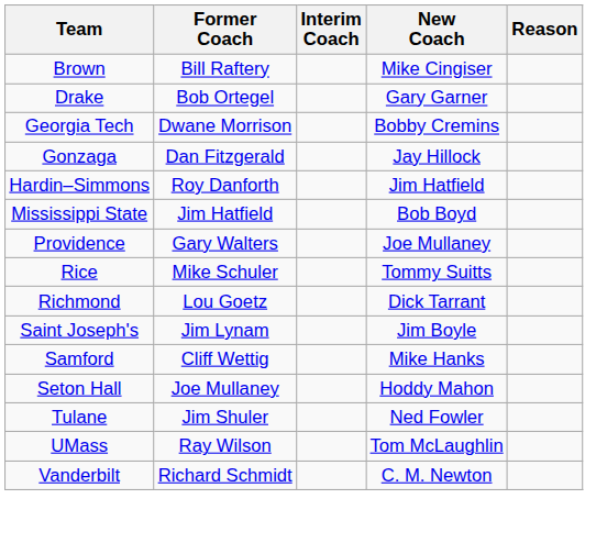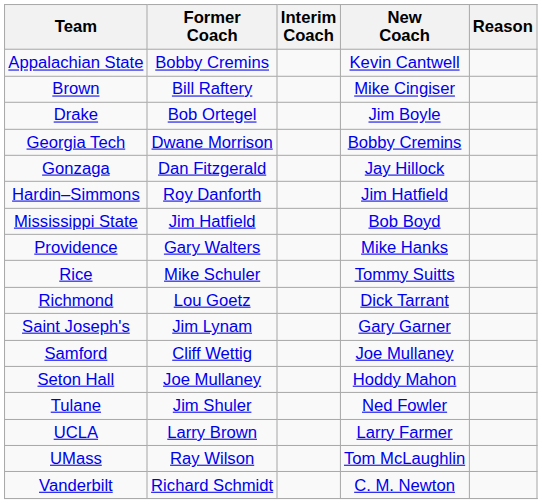 <table class="wikitable" style="text-align:center;">
 <tr>
 <th>Team</th>
 <th>Former<br>Coach</th>
 <th>Interim<br>Coach</th>
 <th>New<br>Coach</th>
 <th>Reason</th>
+</tr>
+<tr>
+<td><a href='#'>Appalachian State</a></td>
+<td><a href='#'>Bobby Cremins</a></td>
+<td></td>
+<td><a href='#'>Kevin Cantwell</a></td>
+<td></td>
 </tr>
 <tr>
 <td><a href='#'>Brown</a></td>
 <td><a href='#'>Bill Raftery</a></td>
 <td></td>
 <td><a href='#'>Mike Cingiser</a></td>
 <td></td>
 </tr>
 <tr>
 <td><a href='#'>Drake</a></td>
 <td><a href='#'>Bob Ortegel</a></td>
 <td></td>
-<td><a href='#'>Gary Garner</a></td>
+<td><a href='#'>Jim Boyle</a></td>
 <td></td>
 </tr>
 <tr>
 <td><a href='#'>Georgia Tech</a></td>
 <td><a href='#'>Dwane Morrison</a></td>
 <td></td>
 <td><a href='#'>Bobby Cremins</a></td>
 <td></td>
 </tr>
 <tr>
 <td><a href='#'>Gonzaga</a></td>
 <td><a href='#'>Dan Fitzgerald</a></td>
 <td></td>
 <td><a href='#'>Jay Hillock</a></td>
 <td></td>
 </tr>
 <tr>
 <td><a href='#'>Hardin–Simmons</a></td>
 <td><a href='#'>Roy Danforth</a></td>
 <td></td>
 <td><a href='#'>Jim Hatfield</a></td>
 <td></td>
 </tr>
 <tr>
 <td><a href='#'>Mississippi State</a></td>
 <td><a href='#'>Jim Hatfield</a></td>
 <td></td>
 <td><a href='#'>Bob Boyd</a></td>
 <td></td>
 </tr>
 <tr>
 <td><a href='#'>Providence</a></td>
 <td><a href='#'>Gary Walters</a></td>
 <td></td>
-<td><a href='#'>Joe Mullaney</a></td>
+<td><a href='#'>Mike Hanks</a></td>
 <td></td>
 </tr>
 <tr>
 <td><a href='#'>Rice</a></td>
 <td><a href='#'>Mike Schuler</a></td>
 <td></td>
 <td><a href='#'>Tommy Suitts</a></td>
 <td></td>
 </tr>
 <tr>
 <td><a href='#'>Richmond</a></td>
 <td><a href='#'>Lou Goetz</a></td>
 <td></td>
 <td><a href='#'>Dick Tarrant</a></td>
 <td></td>
 </tr>
 <tr>
 <td><a href='#'>Saint Joseph's</a></td>
 <td><a href='#'>Jim Lynam</a></td>
 <td></td>
-<td><a href='#'>Jim Boyle</a></td>
+<td><a href='#'>Gary Garner</a></td>
 <td></td>
 </tr>
 <tr>
 <td><a href='#'>Samford</a></td>
 <td><a href='#'>Cliff Wettig</a></td>
 <td></td>
-<td><a href='#'>Mike Hanks</a></td>
+<td><a href='#'>Joe Mullaney</a></td>
 <td></td>
 </tr>
 <tr>
 <td><a href='#'>Seton Hall</a></td>
 <td><a href='#'>Joe Mullaney</a></td>
 <td></td>
 <td><a href='#'>Hoddy Mahon</a></td>
 <td></td>
 </tr>
 <tr>
 <td><a href='#'>Tulane</a></td>
 <td><a href='#'>Jim Shuler</a></td>
 <td></td>
 <td><a href='#'>Ned Fowler</a></td>
+<td></td>
+</tr>
+<tr>
+<td><a href='#'>UCLA</a></td>
+<td><a href='#'>Larry Brown</a></td>
+<td></td>
+<td><a href='#'>Larry Farmer</a></td>
 <td></td>
 </tr>
 <tr>
 <td><a href='#'>UMass</a></td>
 <td><a href='#'>Ray Wilson</a></td>
 <td></td>
 <td><a href='#'>Tom McLaughlin</a></td>
 <td></td>
 </tr>
 <tr>
 <td><a href='#'>Vanderbilt</a></td>
 <td><a href='#'>Richard Schmidt</a></td>
 <td></td>
 <td><a href='#'>C. M. Newton</a></td>
 <td></td>
 </tr>
 <tr>
 </tr>
 </table>
